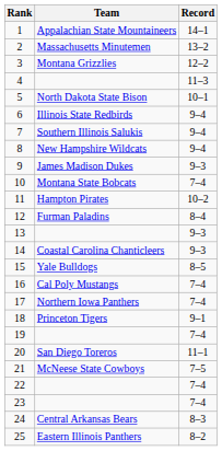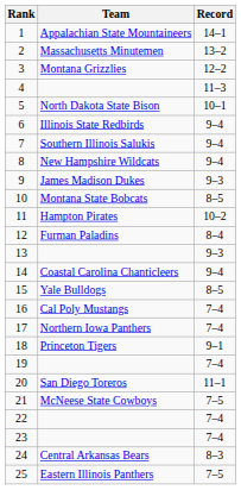 <table class="wikitable">
 <tr>
 <th>Rank</th>
 <th>Team</th>
 <th>Record</th>
 </tr>
 <tr>
 <td align="center">1</td>
 <td><a href='#'>Appalachian State Mountaineers</a></td>
 <td align="center">14–1</td>
 </tr>
 <tr>
 <td align="center">2</td>
 <td><a href='#'>Massachusetts Minutemen</a></td>
 <td align="center">13–2</td>
 </tr>
 <tr>
 <td align="center">3</td>
 <td><a href='#'>Montana Grizzlies</a></td>
 <td align="center">12–2</td>
 </tr>
 <tr>
 <td align="center">4</td>
 <td></td>
 <td align="center">11–3</td>
 </tr>
 <tr>
 <td align="center">5</td>
 <td><a href='#'>North Dakota State Bison</a></td>
 <td align="center">10–1</td>
 </tr>
 <tr>
 <td align="center">6</td>
 <td><a href='#'>Illinois State Redbirds</a></td>
 <td align="center">9–4</td>
 </tr>
 <tr>
 <td align="center">7</td>
 <td><a href='#'>Southern Illinois Salukis</a></td>
 <td align="center">9–4</td>
 </tr>
 <tr>
 <td align="center">8</td>
 <td><a href='#'>New Hampshire Wildcats</a></td>
 <td align="center">9–4</td>
 </tr>
 <tr>
 <td align="center">9</td>
 <td><a href='#'>James Madison Dukes</a></td>
 <td align="center">9–3</td>
 </tr>
 <tr>
 <td align="center">10</td>
 <td><a href='#'>Montana State Bobcats</a></td>
-<td align="center">7–4</td>
+<td align="center">8–5</td>
 </tr>
 <tr>
 <td align="center">11</td>
 <td><a href='#'>Hampton Pirates</a></td>
 <td align="center">10–2</td>
 </tr>
 <tr>
 <td align="center">12</td>
 <td><a href='#'>Furman Paladins</a></td>
 <td align="center">8–4</td>
 </tr>
 <tr>
 <td align="center">13</td>
 <td></td>
 <td align="center">9–3</td>
 </tr>
 <tr>
 <td align="center">14</td>
 <td><a href='#'>Coastal Carolina Chanticleers</a></td>
-<td align="center">9–3</td>
+<td align="center">9–4</td>
 </tr>
 <tr>
 <td align="center">15</td>
 <td><a href='#'>Yale Bulldogs</a></td>
 <td align="center">8–5</td>
 </tr>
 <tr>
 <td align="center">16</td>
 <td><a href='#'>Cal Poly Mustangs</a></td>
 <td align="center">7–4</td>
 </tr>
 <tr>
 <td align="center">17</td>
 <td><a href='#'>Northern Iowa Panthers</a></td>
 <td align="center">7–4</td>
 </tr>
 <tr>
 <td align="center">18</td>
 <td><a href='#'>Princeton Tigers</a></td>
 <td align="center">9–1</td>
 </tr>
 <tr>
 <td align="center">19</td>
 <td></td>
 <td align="center">7–4</td>
 </tr>
 <tr>
 <td align="center">20</td>
 <td><a href='#'>San Diego Toreros</a></td>
 <td align="center">11–1</td>
 </tr>
 <tr>
 <td align="center">21</td>
 <td><a href='#'>McNeese State Cowboys</a></td>
 <td align="center">7–5</td>
 </tr>
 <tr>
 <td align="center">22</td>
 <td></td>
 <td align="center">7–4</td>
 </tr>
 <tr>
 <td align="center">23</td>
 <td></td>
 <td align="center">7–4</td>
 </tr>
 <tr>
 <td align="center">24</td>
 <td><a href='#'>Central Arkansas Bears</a></td>
 <td align="center">8–3</td>
 </tr>
 <tr>
 <td align="center">25</td>
 <td><a href='#'>Eastern Illinois Panthers</a></td>
-<td align="center">8–2</td>
+<td align="center">7–5</td>
 </tr>
 </table>
